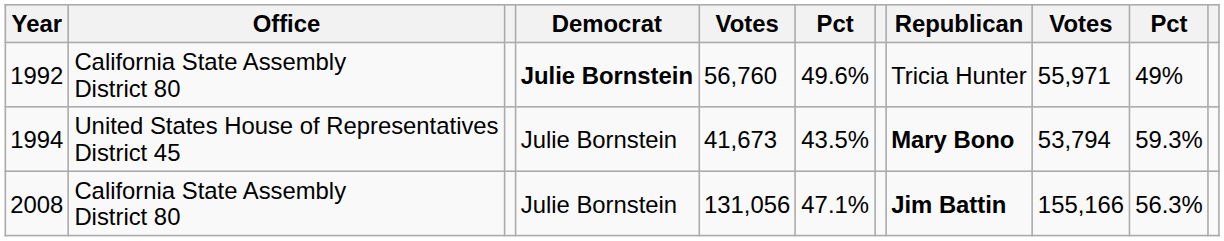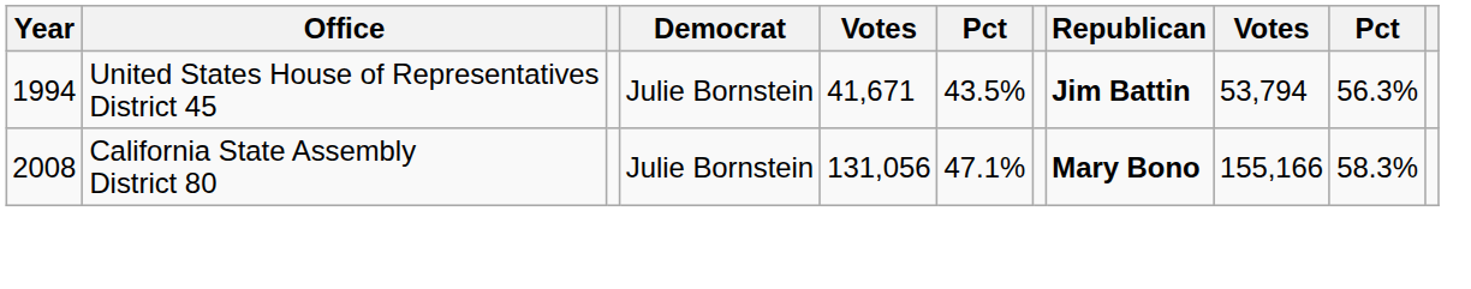 <table class="wikitable" style="margin:0.5em ; font-size:95%">
 <tr>
 <th>Year</th>
 <th>Office</th>
 <th></th>
 <th>Democrat</th>
 <th>Votes</th>
 <th>Pct</th>
 <th></th>
 <th>Republican</th>
 <th>Votes</th>
 <th>Pct</th>
 <th></th>
 </tr>
 <tr>
-<td>1992</td>
-<td>California State Assembly<br> District 80</td>
-<td></td>
-<td><strong>Julie Bornstein</strong></td>
-<td>56,760</td>
-<td>49.6%</td>
-<td></td>
-<td>Tricia Hunter</td>
-<td>55,971</td>
-<td>49%</td>
-<td></td>
-</tr>
-<tr>
 <td>1994</td>
 <td>United States House of Representatives<br> District 45</td>
 <td></td>
 <td>Julie Bornstein</td>
-<td>41,673</td>
+<td>41,671</td>
 <td>43.5%</td>
 <td></td>
-<td><strong>Mary Bono</strong></td>
+<td><strong>Jim Battin</strong></td>
 <td>53,794</td>
-<td>59.3%</td>
+<td>56.3%</td>
 <td></td>
 </tr>
 <tr>
 <td>2008</td>
 <td>California State Assembly<br> District 80</td>
 <td></td>
 <td>Julie Bornstein</td>
 <td>131,056</td>
 <td>47.1%</td>
 <td></td>
-<td><strong>Jim Battin</strong></td>
+<td><strong>Mary Bono</strong></td>
 <td>155,166</td>
-<td>56.3%</td>
+<td>58.3%</td>
 <td></td>
 </tr>
 </table>
